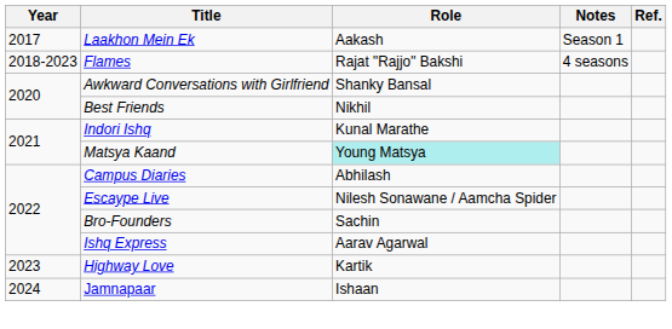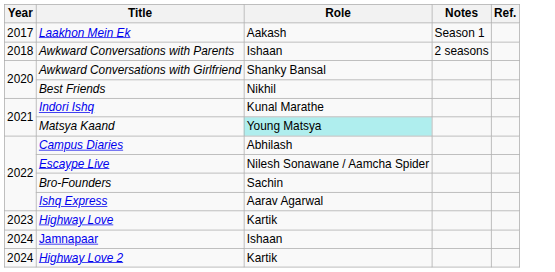 <table class="wikitable sortable">
 <tr>
 <th scope="col">Year</th>
 <th scope="col">Title</th>
 <th scope="col">Role</th>
 <th scope="col">Notes</th>
 <th scope="col">Ref.</th>
 </tr>
 <tr>
 <td>2017</td>
 <td><em><a href='#'>Laakhon Mein Ek</a></em></td>
 <td>Aakash</td>
 <td>Season 1</td>
 <td></td>
 </tr>
 <tr>
-<td>2018-2023</td>
-<td><em><a href='#'>Flames</a></em></td>
-<td>Rajat "Rajjo" Bakshi</td>
-<td>4 seasons</td>
+<td>2018</td>
+<td><em>Awkward Conversations with Parents</em></td>
+<td>Ishaan</td>
+<td>2 seasons</td>
 <td></td>
 </tr>
 <tr>
 <td rowspan="2">2020</td>
 <td><em>Awkward Conversations with Girlfriend</em></td>
 <td>Shanky Bansal</td>
 <td></td>
 <td></td>
 </tr>
 <tr>
 <td><em>Best Friends</em></td>
 <td>Nikhil</td>
 <td></td>
 <td></td>
 </tr>
 <tr>
 <td rowspan="2">2021</td>
 <td><em><a href='#'>Indori Ishq</a></em></td>
 <td>Kunal Marathe</td>
 <td></td>
 <td></td>
 </tr>
 <tr>
 <td><em>Matsya Kaand</em></td>
 <td style="background: paleturquoise;">Young Matsya</td>
 <td></td>
 <td></td>
 </tr>
 <tr>
 <td rowspan="4">2022</td>
 <td><em><a href='#'>Campus Diaries</a></em></td>
 <td>Abhilash</td>
 <td></td>
 <td></td>
 </tr>
 <tr>
 <td><em><a href='#'>Escaype Live</a></em></td>
 <td>Nilesh Sonawane / Aamcha Spider</td>
 <td></td>
 <td></td>
 </tr>
 <tr>
 <td><em>Bro-Founders</em></td>
 <td>Sachin</td>
 <td></td>
 <td></td>
 </tr>
 <tr>
 <td><em><a href='#'>Ishq Express</a></em></td>
 <td>Aarav Agarwal</td>
 <td></td>
 <td></td>
 </tr>
 <tr>
 <td>2023</td>
 <td><em><a href='#'>Highway Love</a></em></td>
 <td>Kartik</td>
 <td></td>
 <td></td>
 </tr>
 <tr>
 <td>2024</td>
 <td><a href='#'>Jamnapaar</a></td>
 <td>Ishaan</td>
 <td></td>
 <td></td>
 </tr>
+<tr>
+<td>2024</td>
+<td><em><a href='#'>Highway Love 2</a></em></td>
+<td>Kartik</td>
+<td></td>
+<td></td>
+</tr>
 </table>
